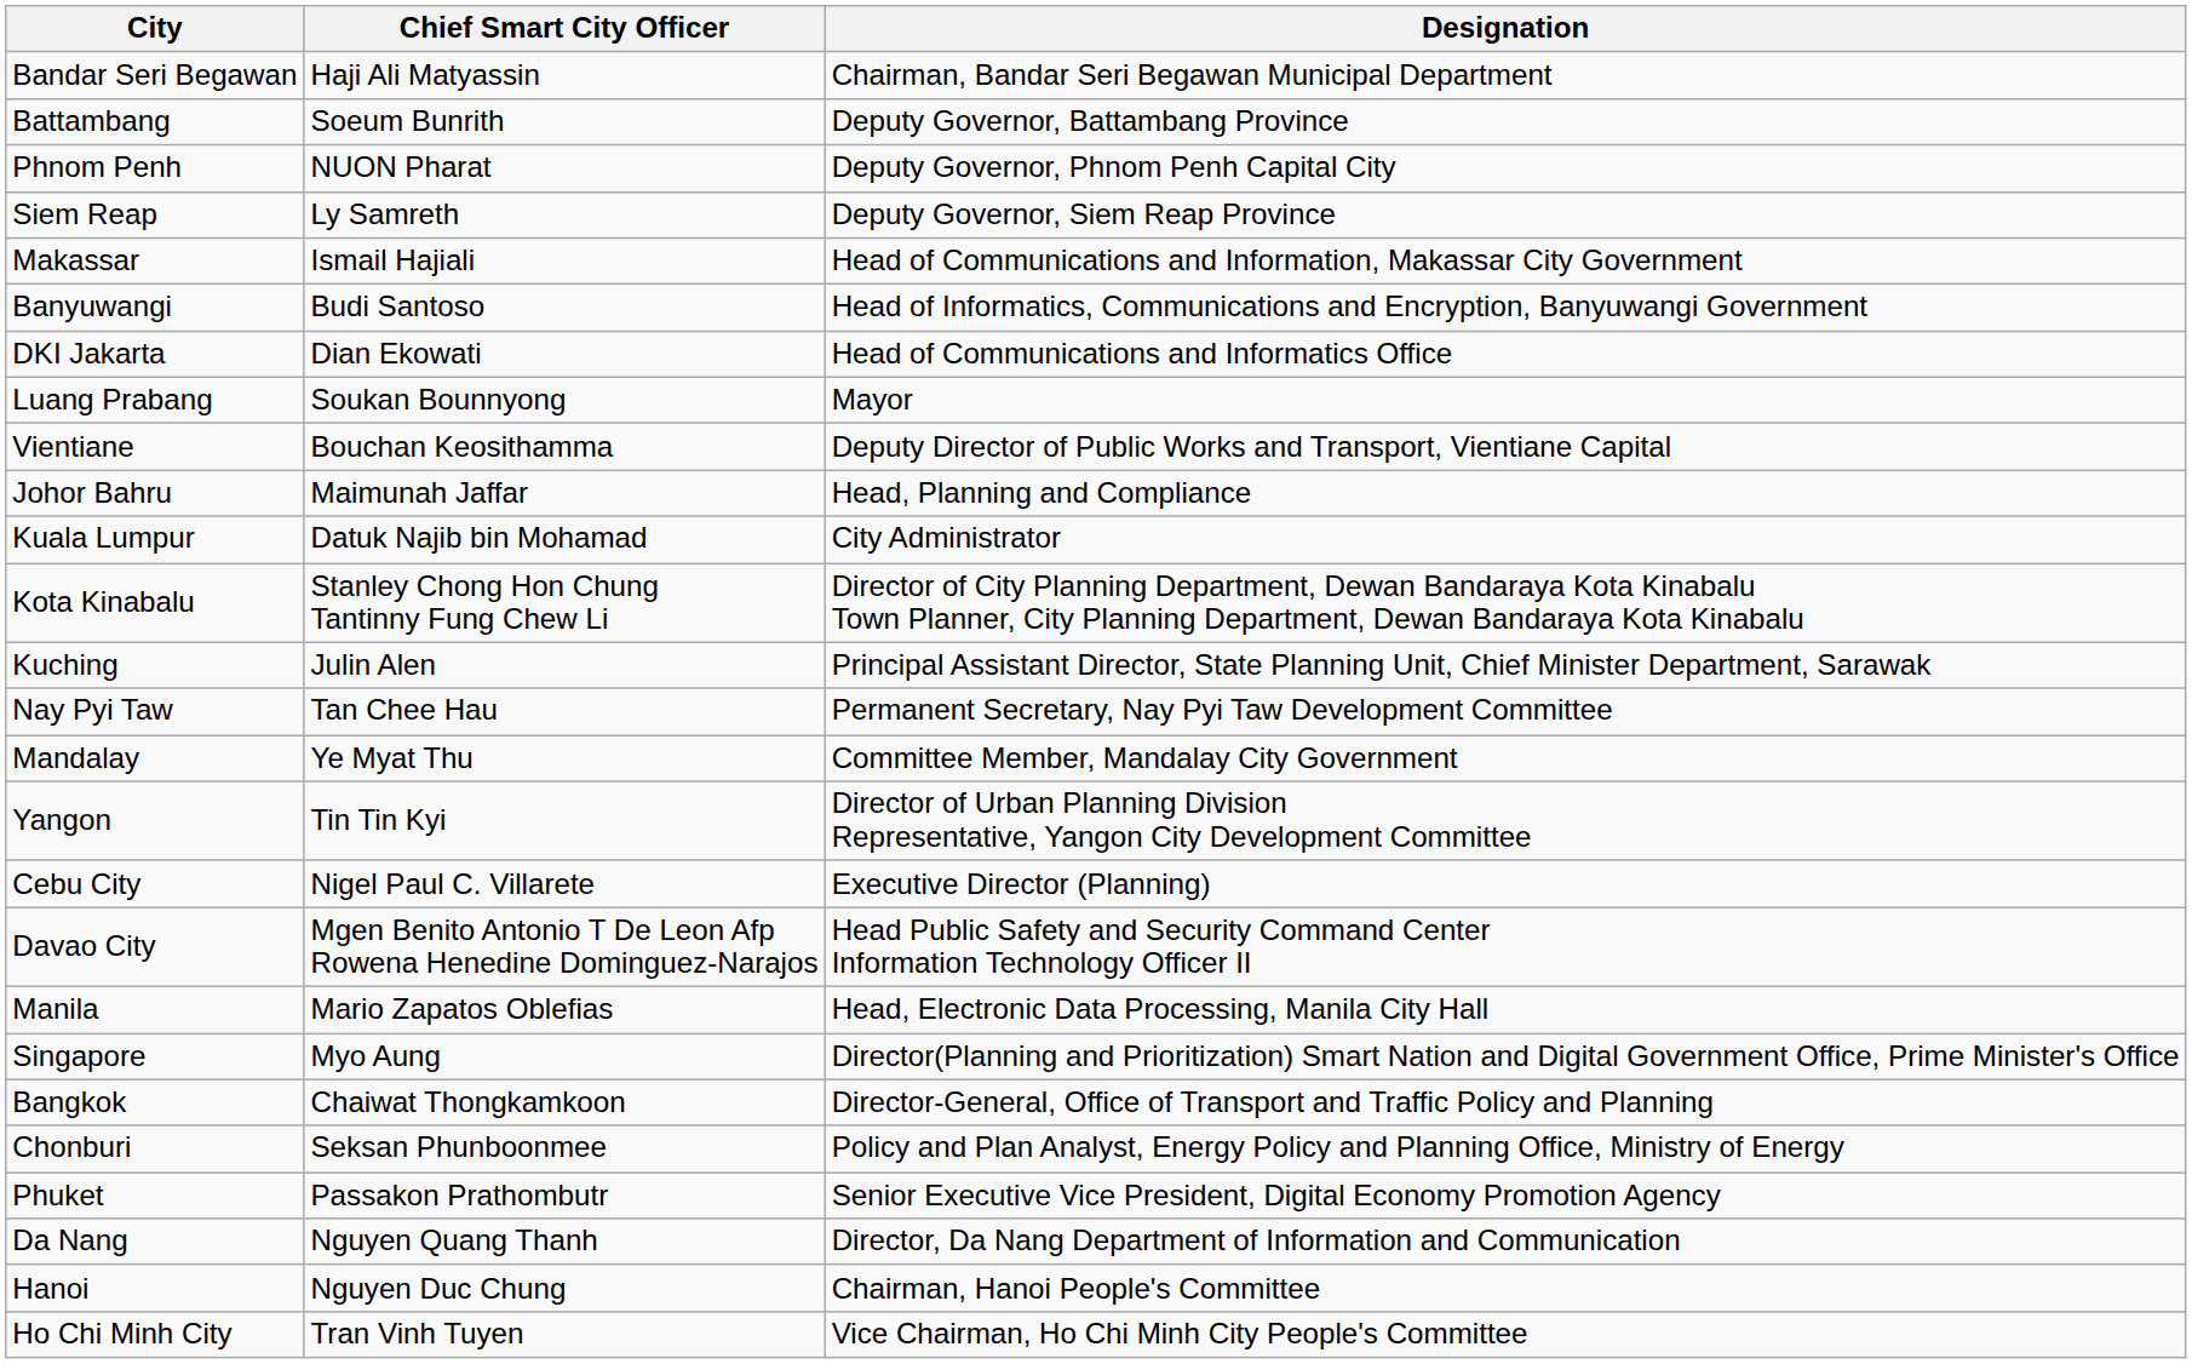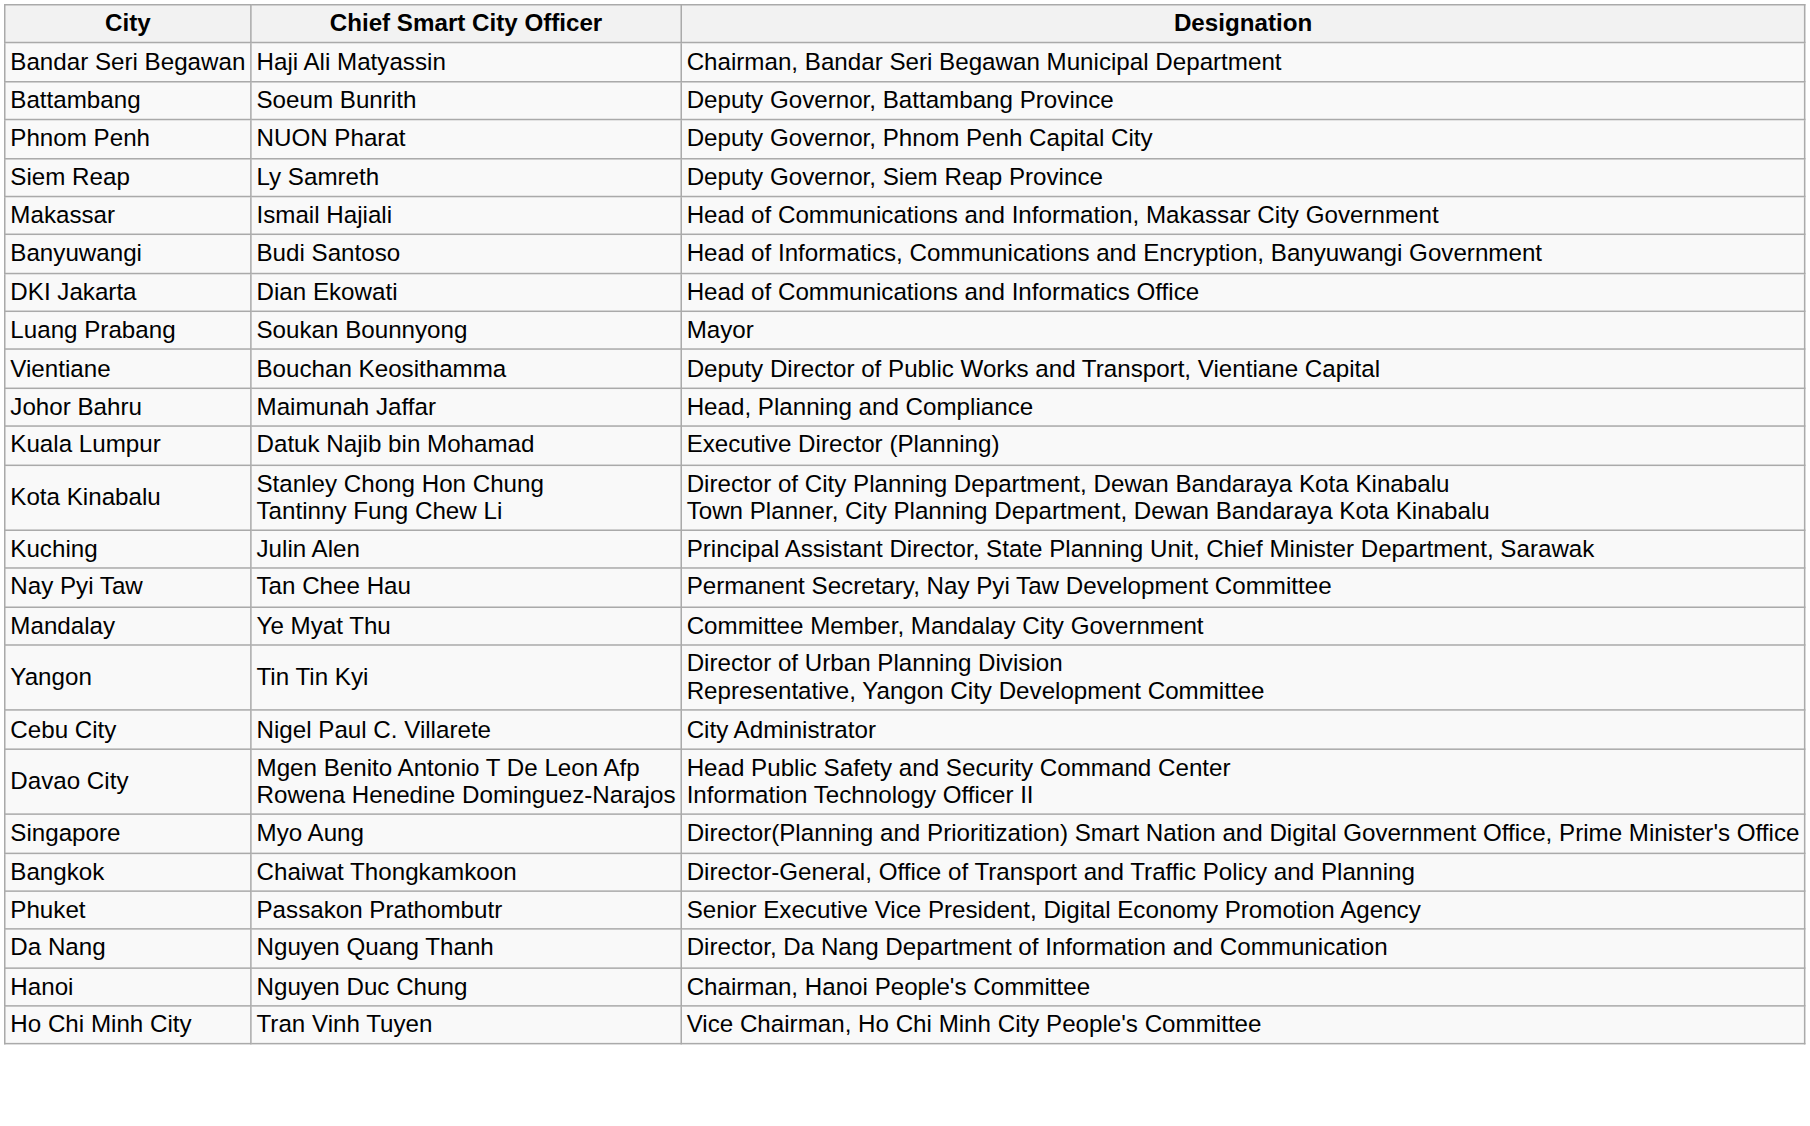 <table class="wikitable">
 <tr>
 <th>City</th>
 <th>Chief Smart City Officer</th>
 <th>Designation</th>
 </tr>
 <tr>
 <td>Bandar Seri Begawan</td>
 <td>Haji Ali Matyassin</td>
 <td>Chairman, Bandar Seri Begawan Municipal Department</td>
 </tr>
 <tr>
 <td>Battambang</td>
 <td>Soeum Bunrith</td>
 <td>Deputy Governor, Battambang Province</td>
 </tr>
 <tr>
 <td>Phnom Penh</td>
 <td>NUON Pharat</td>
 <td>Deputy Governor, Phnom Penh Capital City</td>
 </tr>
 <tr>
 <td>Siem Reap</td>
 <td>Ly Samreth</td>
 <td>Deputy Governor, Siem Reap Province</td>
 </tr>
 <tr>
 <td>Makassar</td>
 <td>Ismail Hajiali</td>
 <td>Head of Communications and Information, Makassar City Government</td>
 </tr>
 <tr>
 <td>Banyuwangi</td>
 <td>Budi Santoso</td>
 <td>Head of Informatics, Communications and Encryption, Banyuwangi Government</td>
 </tr>
 <tr>
 <td>DKI Jakarta</td>
 <td>Dian Ekowati</td>
 <td>Head of Communications and Informatics Office</td>
 </tr>
 <tr>
 <td>Luang Prabang</td>
 <td>Soukan Bounnyong</td>
 <td>Mayor</td>
 </tr>
 <tr>
 <td>Vientiane</td>
 <td>Bouchan Keosithamma</td>
 <td>Deputy Director of Public Works and Transport, Vientiane Capital</td>
 </tr>
 <tr>
 <td>Johor Bahru</td>
 <td>Maimunah Jaffar</td>
 <td>Head, Planning and Compliance</td>
 </tr>
 <tr>
 <td>Kuala Lumpur</td>
 <td>Datuk Najib bin Mohamad</td>
-<td>City Administrator</td>
+<td>Executive Director (Planning)</td>
 </tr>
 <tr>
 <td>Kota Kinabalu</td>
 <td>Stanley Chong Hon Chung<br>Tantinny Fung Chew Li</td>
 <td>Director of City Planning Department, Dewan Bandaraya Kota Kinabalu<br>Town Planner, City Planning Department, Dewan Bandaraya Kota Kinabalu</td>
 </tr>
 <tr>
 <td>Kuching</td>
 <td>Julin Alen</td>
 <td>Principal Assistant Director, State Planning Unit, Chief Minister Department, Sarawak</td>
 </tr>
 <tr>
 <td>Nay Pyi Taw</td>
 <td>Tan Chee Hau</td>
 <td>Permanent Secretary, Nay Pyi Taw Development Committee</td>
 </tr>
 <tr>
 <td>Mandalay</td>
 <td>Ye Myat Thu</td>
 <td>Committee Member, Mandalay City Government</td>
 </tr>
 <tr>
 <td>Yangon</td>
 <td>Tin Tin Kyi</td>
 <td>Director of Urban Planning Division<br>Representative, Yangon City Development Committee</td>
 </tr>
 <tr>
 <td>Cebu City</td>
 <td>Nigel Paul C. Villarete</td>
-<td>Executive Director (Planning)</td>
+<td>City Administrator</td>
 </tr>
 <tr>
 <td>Davao City</td>
 <td>Mgen Benito Antonio T De Leon Afp<br>Rowena Henedine Dominguez-Narajos</td>
 <td>Head Public Safety and Security Command Center<br>Information Technology Officer II</td>
-</tr>
-<tr>
-<td>Manila</td>
-<td>Mario Zapatos Oblefias</td>
-<td>Head, Electronic Data Processing, Manila City Hall</td>
 </tr>
 <tr>
 <td>Singapore</td>
 <td>Myo Aung</td>
 <td>Director(Planning and Prioritization) Smart Nation and Digital Government Office, Prime Minister's Office</td>
 </tr>
 <tr>
 <td>Bangkok</td>
 <td>Chaiwat Thongkamkoon</td>
 <td>Director-General, Office of Transport and Traffic Policy and Planning</td>
-</tr>
-<tr>
-<td>Chonburi</td>
-<td>Seksan Phunboonmee</td>
-<td>Policy and Plan Analyst, Energy Policy and Planning Office, Ministry of Energy</td>
 </tr>
 <tr>
 <td>Phuket</td>
 <td>Passakon Prathombutr</td>
 <td>Senior Executive Vice President, Digital Economy Promotion Agency</td>
 </tr>
 <tr>
 <td>Da Nang</td>
 <td>Nguyen Quang Thanh</td>
 <td>Director, Da Nang Department of Information and Communication</td>
 </tr>
 <tr>
 <td>Hanoi</td>
 <td>Nguyen Duc Chung</td>
 <td>Chairman, Hanoi People's Committee</td>
 </tr>
 <tr>
 <td>Ho Chi Minh City</td>
 <td>Tran Vinh Tuyen</td>
 <td>Vice Chairman, Ho Chi Minh City People's Committee</td>
 </tr>
 </table>
